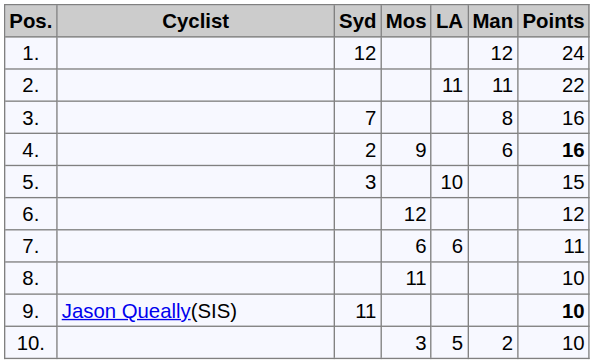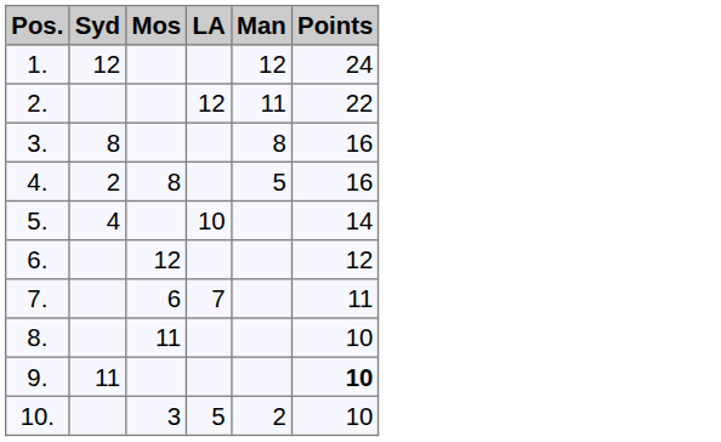 <table bgcolor="#f7f8ff" cellpadding="3" cellspacing="0" border="1" style="font-size: 95%; border: gray solid 1px; border-collapse: collapse;">
 <tr bgcolor="#CCCCCC">
 <td align="center" width="10"><strong>Pos.</strong></td>
-<td align="center" width="200"><strong>Cyclist</strong></td>
 <td align="center" width="20"><strong>Syd</strong></td>
 <td align="center" width="20"><strong>Mos</strong></td>
 <td align="center" width="20"><strong>LA</strong></td>
 <td align="center" width="20"><strong>Man</strong></td>
 <td align="center" width="20"><strong>Points</strong></td>
 </tr>
 <tr align="left">
 <td align="center">1.</td>
-<td></td>
 <td align="right">12</td>
 <td align="right"></td>
 <td align="right"></td>
 <td align="right">12</td>
 <td align="right">24</td>
 </tr>
 <tr align="left">
 <td align="center">2.</td>
-<td></td>
 <td align="right"></td>
 <td align="right"></td>
-<td align="right">11</td>
+<td align="right">12</td>
 <td align="right">11</td>
 <td align="right">22</td>
 </tr>
 <tr align="left">
 <td align="center">3.</td>
-<td></td>
-<td align="right">7</td>
+<td align="right">8</td>
 <td align="right"></td>
 <td align="right"></td>
 <td align="right">8</td>
 <td align="right">16</td>
 </tr>
 <tr align="left">
 <td align="center">4.</td>
-<td></td>
 <td align="right">2</td>
-<td align="right">9</td>
+<td align="right">8</td>
 <td align="right"></td>
-<td align="right">6</td>
-<td align="right"><strong>16</strong></td>
+<td align="right">5</td>
+<td align="right">16</td>
 </tr>
 <tr align="left">
 <td align="center">5.</td>
-<td></td>
-<td align="right">3</td>
+<td align="right">4</td>
 <td align="right"></td>
 <td align="right">10</td>
 <td align="right"></td>
-<td align="right">15</td>
+<td align="right">14</td>
 </tr>
 <tr align="left">
 <td align="center">6.</td>
-<td></td>
 <td align="right"></td>
 <td align="right">12</td>
 <td align="right"></td>
 <td align="right"></td>
 <td align="right">12</td>
 </tr>
 <tr align="left">
 <td align="center">7.</td>
-<td></td>
 <td align="right"></td>
 <td align="right">6</td>
-<td align="right">6</td>
+<td align="right">7</td>
 <td align="right"></td>
 <td align="right">11</td>
 </tr>
 <tr align="left">
 <td align="center">8.</td>
-<td></td>
 <td align="right"></td>
 <td align="right">11</td>
 <td align="right"></td>
 <td align="right"></td>
 <td align="right">10</td>
 </tr>
 <tr align="left">
 <td align="center">9.</td>
-<td><a href='#'>Jason Queally</a>(SIS)</td>
 <td align="right">11</td>
 <td align="right"></td>
 <td align="right"></td>
 <td align="right"></td>
 <td align="right"><strong>10</strong></td>
 </tr>
 <tr align="left">
 <td align="center">10.</td>
-<td></td>
 <td align="right"></td>
 <td align="right">3</td>
 <td align="right">5</td>
 <td align="right">2</td>
 <td align="right">10</td>
 </tr>
 </table>
